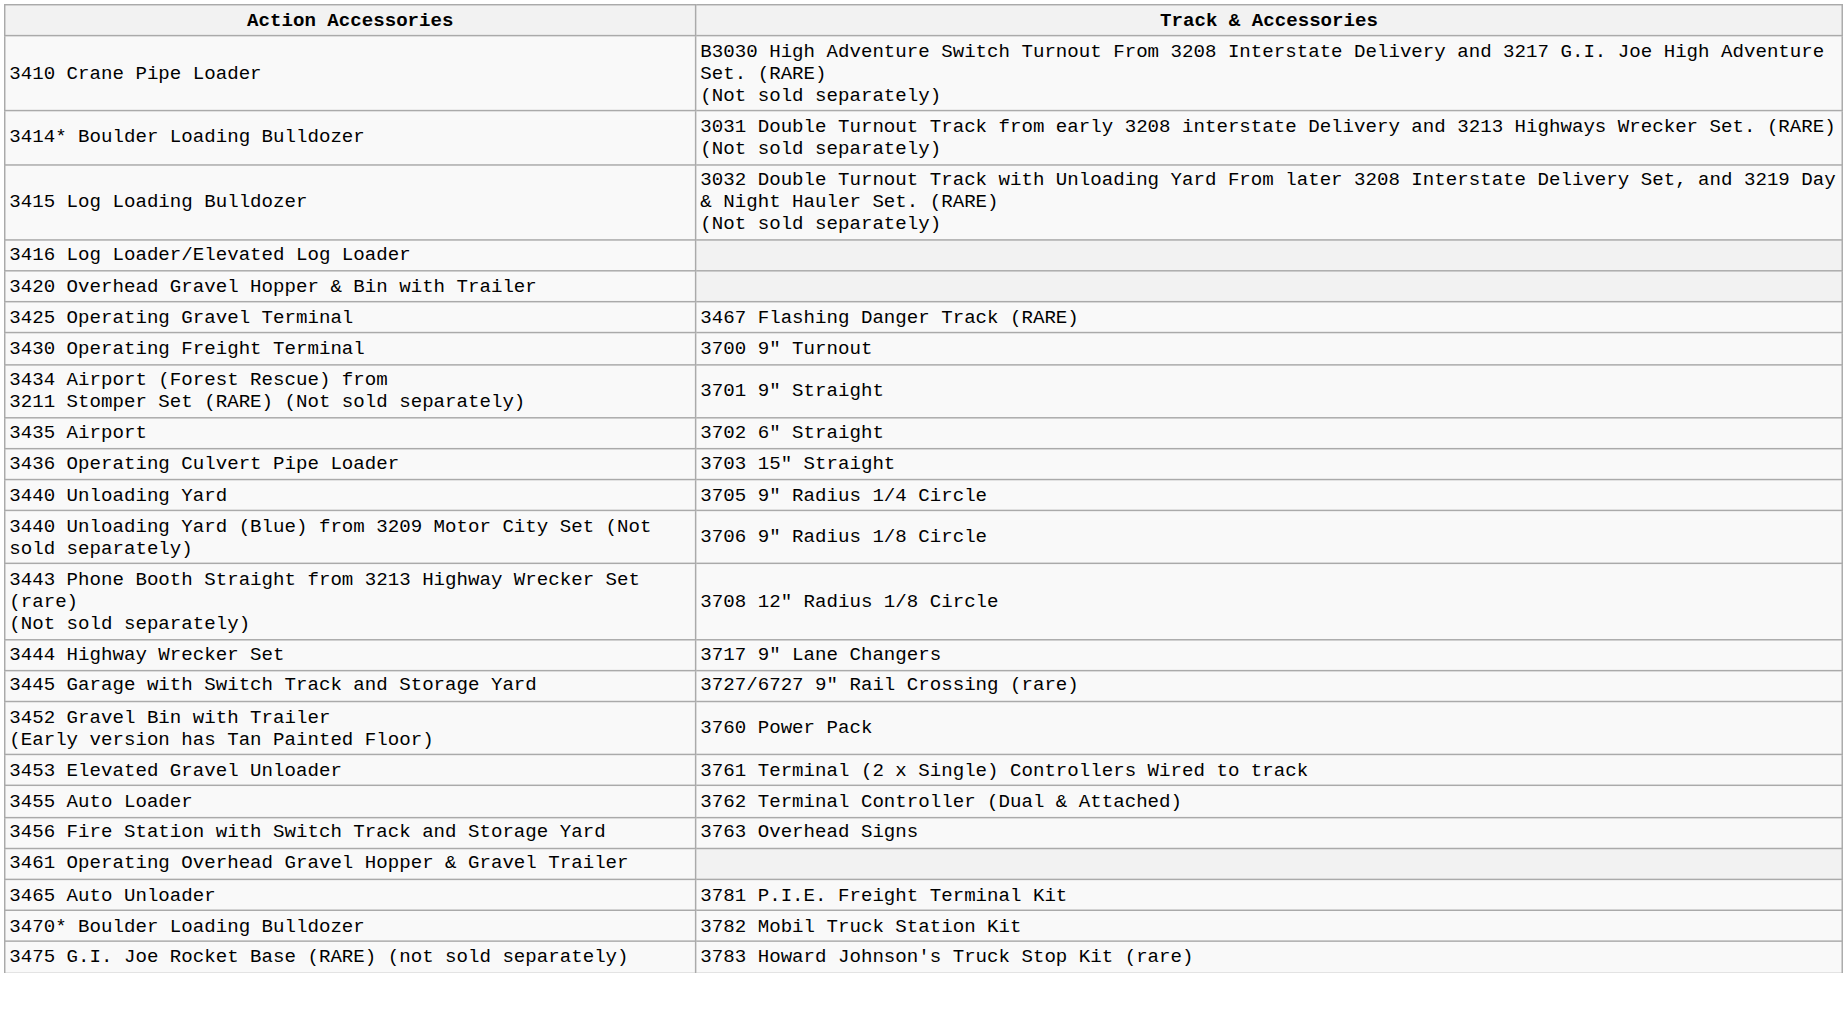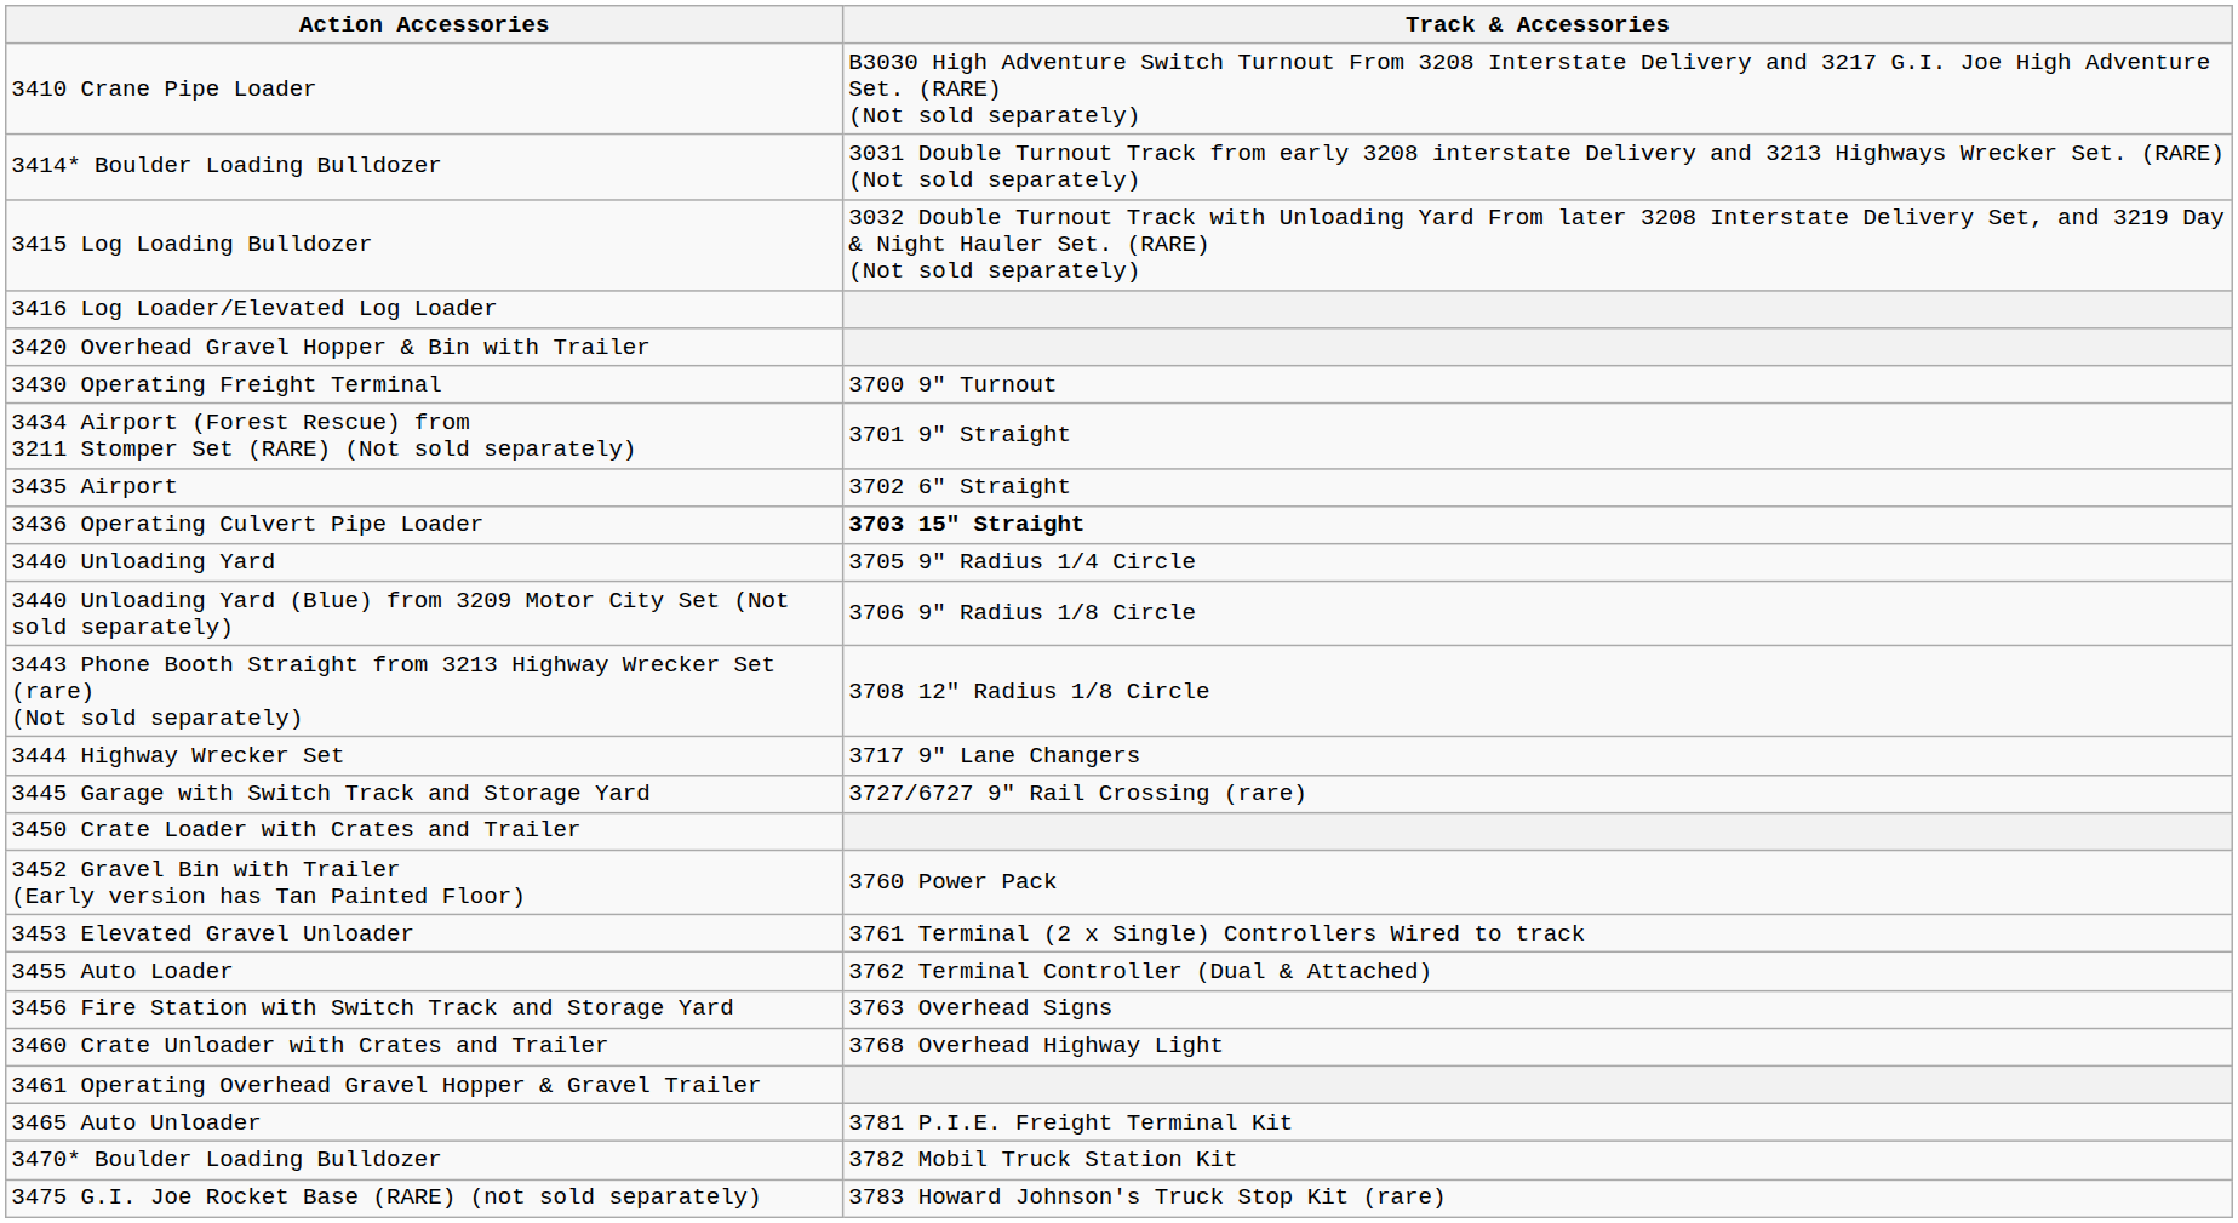 <table class="wikitable">
 <tr>
 <th>Action Accessories</th>
 <th>Track & Accessories</th>
 </tr>
 <tr>
 <td>3410 Crane Pipe Loader</td>
 <td>B3030 High Adventure Switch Turnout From 3208 Interstate Delivery and 3217 G.I. Joe High Adventure Set. (RARE)<br>(Not sold separately)</td>
 </tr>
 <tr>
 <td>3414* Boulder Loading Bulldozer</td>
 <td>3031 Double Turnout Track from early 3208 interstate Delivery and 3213 Highways Wrecker Set. (RARE)<br>(Not sold separately)</td>
 </tr>
 <tr>
 <td>3415 Log Loading Bulldozer</td>
 <td>3032 Double Turnout Track with Unloading Yard From later 3208 Interstate Delivery Set, and 3219 Day & Night Hauler Set. (RARE)<br>(Not sold separately)</td>
 </tr>
 <tr>
 <td>3416 Log Loader/Elevated Log Loader</td>
 <th></th>
 </tr>
 <tr>
 <td>3420 Overhead Gravel Hopper & Bin with Trailer</td>
 <th></th>
 </tr>
 <tr>
-<td>3425 Operating Gravel Terminal</td>
-<td>3467 Flashing Danger Track (RARE)</td>
-</tr>
-<tr>
 <td>3430 Operating Freight Terminal</td>
 <td>3700 9" Turnout</td>
 </tr>
 <tr>
 <td>3434 Airport (Forest Rescue) from<br>3211 Stomper Set (RARE) (Not sold separately)</td>
 <td>3701 9" Straight</td>
 </tr>
 <tr>
 <td>3435 Airport</td>
 <td>3702 6" Straight</td>
 </tr>
 <tr>
 <td>3436 Operating Culvert Pipe Loader</td>
-<td>3703 15" Straight</td>
+<td><strong>3703 15" Straight</strong></td>
 </tr>
 <tr>
 <td>3440 Unloading Yard</td>
 <td>3705 9" Radius 1/4 Circle</td>
 </tr>
 <tr>
 <td>3440 Unloading Yard (Blue) from 3209 Motor City Set (Not sold separately)</td>
 <td>3706 9" Radius 1/8 Circle</td>
 </tr>
 <tr>
 <td>3443 Phone Booth Straight from 3213 Highway Wrecker Set (rare)<br>(Not sold separately)</td>
 <td>3708 12" Radius 1/8 Circle</td>
 </tr>
 <tr>
 <td>3444 Highway Wrecker Set</td>
 <td>3717 9" Lane Changers</td>
 </tr>
 <tr>
 <td>3445 Garage with Switch Track and Storage Yard</td>
 <td>3727/6727 9" Rail Crossing (rare)</td>
 </tr>
 <tr>
+<td>3450 Crate Loader with Crates and Trailer</td>
+<th></th>
+</tr>
+<tr>
 <td>3452 Gravel Bin with Trailer<br>(Early version has Tan Painted Floor)</td>
 <td>3760 Power Pack</td>
 </tr>
 <tr>
 <td>3453 Elevated Gravel Unloader</td>
 <td>3761 Terminal (2 x Single) Controllers Wired to track</td>
 </tr>
 <tr>
 <td>3455 Auto Loader</td>
 <td>3762 Terminal Controller (Dual & Attached)</td>
 </tr>
 <tr>
 <td>3456 Fire Station with Switch Track and Storage Yard</td>
 <td>3763 Overhead Signs</td>
+</tr>
+<tr>
+<td>3460 Crate Unloader with Crates and Trailer</td>
+<td>3768 Overhead Highway Light</td>
 </tr>
 <tr>
 <td>3461 Operating Overhead Gravel Hopper & Gravel Trailer</td>
 <th></th>
 </tr>
 <tr>
 <td>3465 Auto Unloader</td>
 <td>3781 P.I.E. Freight Terminal Kit</td>
 </tr>
 <tr>
 <td>3470* Boulder Loading Bulldozer</td>
 <td>3782 Mobil Truck Station Kit</td>
 </tr>
 <tr>
 <td>3475 G.I. Joe Rocket Base (RARE) (not sold separately)</td>
 <td>3783 Howard Johnson's Truck Stop Kit (rare)</td>
 </tr>
 </table>
